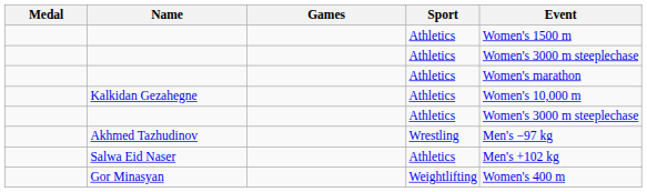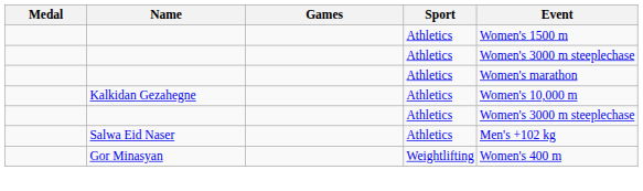 <table class="wikitable sortable">
 <tr>
 <th style="width:6em">Medal</th>
 <th style="width:12em">Name</th>
 <th style="width:12em">Games</th>
 <th>Sport</th>
 <th>Event</th>
 </tr>
 <tr>
 <td></td>
 <td></td>
 <td></td>
 <td> <a href='#'>Athletics</a></td>
 <td><a href='#'>Women's 1500 m</a></td>
 </tr>
 <tr>
 <td></td>
 <td></td>
 <td></td>
 <td> <a href='#'>Athletics</a></td>
 <td><a href='#'>Women's 3000 m steeplechase</a></td>
 </tr>
 <tr>
 <td></td>
 <td></td>
 <td></td>
 <td> <a href='#'>Athletics</a></td>
 <td><a href='#'>Women's marathon</a></td>
 </tr>
 <tr>
 <td></td>
 <td><a href='#'>Kalkidan Gezahegne</a></td>
 <td></td>
 <td> <a href='#'>Athletics</a></td>
 <td><a href='#'>Women's 10,000 m</a></td>
 </tr>
 <tr>
 <td></td>
 <td></td>
 <td></td>
 <td> <a href='#'>Athletics</a></td>
 <td><a href='#'>Women's 3000 m steeplechase</a></td>
 </tr>
 <tr>
 <td></td>
-<td><a href='#'>Akhmed Tazhudinov</a></td>
-<td></td>
-<td> <a href='#'>Wrestling</a></td>
-<td><a href='#'>Men's −97 kg</a></td>
-</tr>
-<tr>
-<td></td>
 <td><a href='#'>Salwa Eid Naser</a></td>
 <td></td>
 <td> <a href='#'>Athletics</a></td>
 <td><a href='#'>Men's +102 kg</a></td>
 </tr>
 <tr>
 <td></td>
 <td><a href='#'>Gor Minasyan</a></td>
 <td></td>
 <td> <a href='#'>Weightlifting</a></td>
 <td><a href='#'>Women's 400 m</a></td>
 </tr>
 </table>
